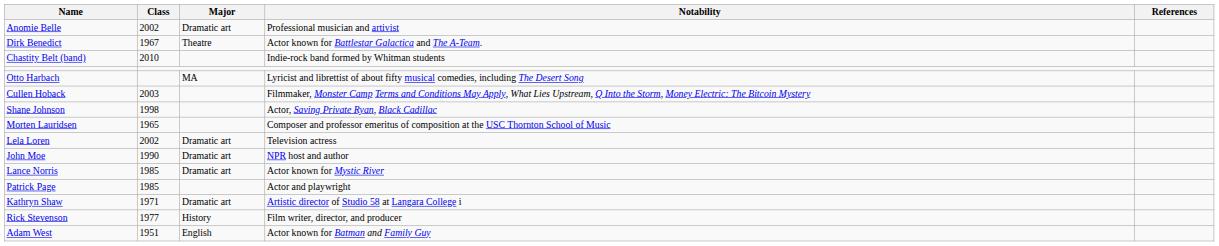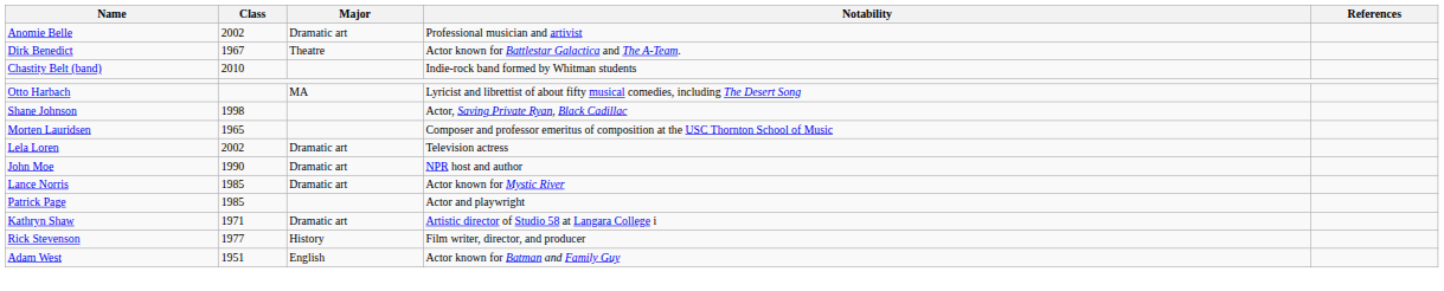 <table class="wikitable sortable" style="width:100%;">
 <tr>
 <th>Name</th>
 <th>Class</th>
 <th>Major</th>
 <th>Notability</th>
 <th>References</th>
 </tr>
 <tr>
 <td><a href='#'>Anomie Belle</a></td>
 <td>2002</td>
 <td>Dramatic art</td>
 <td>Professional musician and <a href='#'>artivist</a></td>
 <td></td>
 </tr>
 <tr>
 <td><a href='#'>Dirk Benedict</a></td>
 <td>1967</td>
 <td>Theatre</td>
 <td>Actor  known for <em><a href='#'>Battlestar Galactica</a></em> and <em><a href='#'>The A-Team</a></em>.</td>
 <td></td>
 </tr>
 <tr>
 <td><a href='#'>Chastity Belt (band)</a></td>
 <td>2010</td>
 <td></td>
 <td>Indie-rock band formed by Whitman students</td>
 <td></td>
 </tr>
 <tr>
 <td></td>
 </tr>
 <tr>
 <td><a href='#'>Otto Harbach</a></td>
 <td></td>
 <td>MA</td>
 <td>Lyricist and librettist of about fifty <a href='#'>musical</a> comedies, including <em><a href='#'>The Desert Song</a></em></td>
-<td></td>
-</tr>
-<tr>
-<td><a href='#'>Cullen Hoback</a></td>
-<td>2003</td>
-<td></td>
-<td>Filmmaker, <em><a href='#'>Monster Camp</a></em> <em><a href='#'>Terms and Conditions May Apply</a></em>, <em>What Lies Upstream</em>, <em><a href='#'>Q Into the Storm</a></em>, <em><a href='#'>Money Electric: The Bitcoin Mystery</a></em></td>
 <td></td>
 </tr>
 <tr>
 <td><a href='#'>Shane Johnson</a></td>
 <td>1998</td>
 <td></td>
 <td>Actor, <em><a href='#'>Saving Private Ryan</a></em>, <em><a href='#'>Black Cadillac</a></em></td>
 <td></td>
 </tr>
 <tr>
 <td><a href='#'>Morten Lauridsen</a></td>
 <td>1965</td>
 <td></td>
 <td>Composer and professor emeritus of composition at the <a href='#'>USC Thornton School of Music</a></td>
 <td></td>
 </tr>
 <tr>
 <td><a href='#'>Lela Loren</a></td>
 <td>2002</td>
 <td>Dramatic art</td>
 <td>Television actress</td>
 <td></td>
 </tr>
 <tr>
 <td><a href='#'>John Moe</a></td>
 <td>1990</td>
 <td>Dramatic art</td>
 <td><a href='#'>NPR</a> host and author</td>
 <td></td>
 </tr>
 <tr>
 <td><a href='#'>Lance Norris</a></td>
 <td>1985</td>
 <td>Dramatic art</td>
 <td>Actor known for <em><a href='#'>Mystic River</a></em></td>
 <td></td>
 </tr>
 <tr>
 <td><a href='#'>Patrick Page</a></td>
 <td>1985</td>
 <td></td>
 <td>Actor and playwright</td>
 <td></td>
 </tr>
 <tr>
 <td><a href='#'>Kathryn Shaw</a></td>
 <td>1971</td>
 <td>Dramatic art</td>
 <td><a href='#'>Artistic director</a> of <a href='#'>Studio 58</a> at <a href='#'>Langara College</a> i</td>
 <td></td>
 </tr>
 <tr>
 <td><a href='#'>Rick Stevenson</a></td>
 <td>1977</td>
 <td>History</td>
 <td>Film writer, director, and producer</td>
 <td></td>
 </tr>
 <tr>
 <td><a href='#'>Adam West</a></td>
 <td>1951</td>
 <td>English</td>
 <td>Actor known for <em><a href='#'>Batman</a> and</em> <em><a href='#'>Family Guy</a></em></td>
 <td></td>
 </tr>
 </table>
